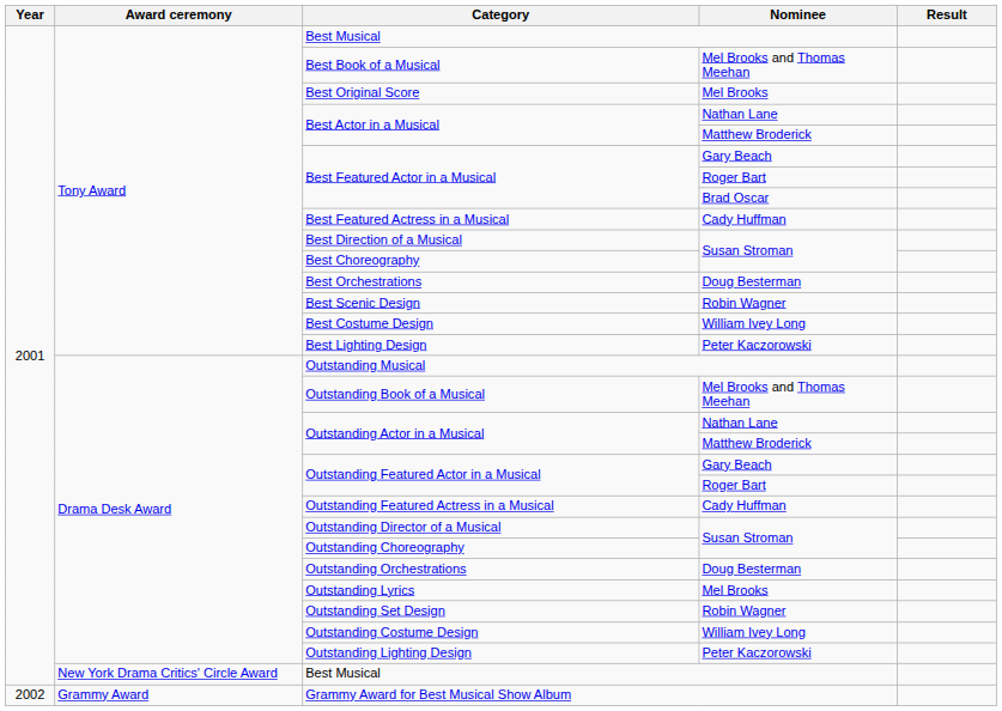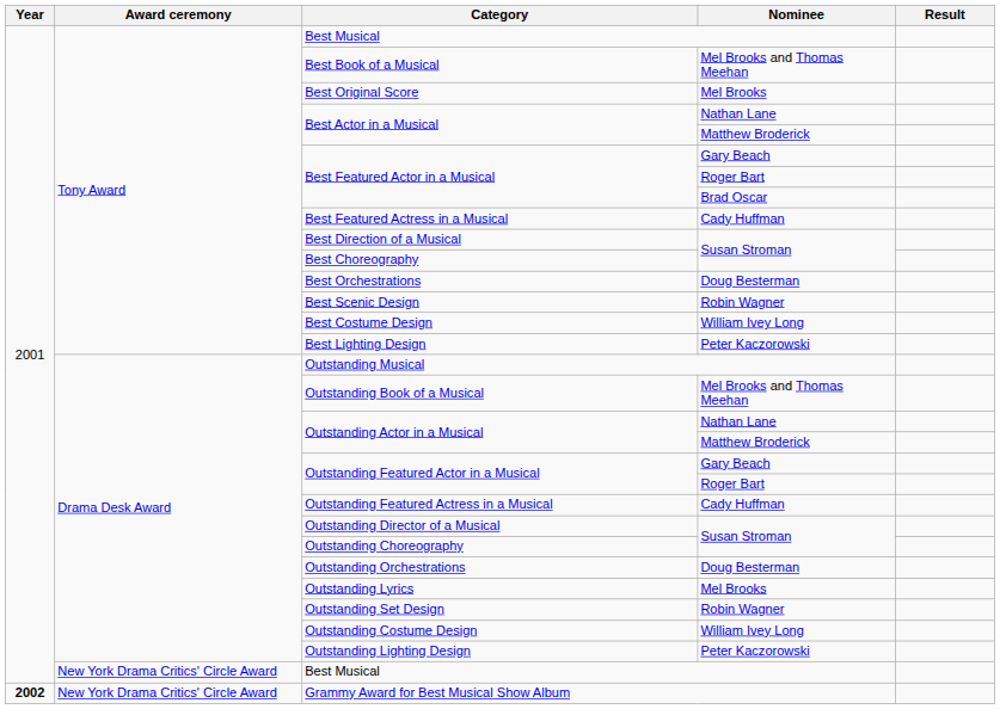 <table class="wikitable" width="95%">
 <tr>
 <th width="5%">Year</th>
 <th width="25%">Award ceremony</th>
 <th width="40%">Category</th>
 <th width="20%">Nominee</th>
 <th width="10%">Result</th>
 </tr>
 <tr>
 <td rowspan="30" align="center">2001</td>
 <td rowspan="15"><a href='#'>Tony Award</a></td>
 <td colspan="2"><a href='#'>Best Musical</a></td>
 <td></td>
 </tr>
 <tr>
 <td><a href='#'>Best Book of a Musical</a></td>
 <td><a href='#'>Mel Brooks</a> and <a href='#'>Thomas Meehan</a></td>
 <td></td>
 </tr>
 <tr>
 <td><a href='#'>Best Original Score</a></td>
 <td><a href='#'>Mel Brooks</a></td>
 <td></td>
 </tr>
 <tr>
 <td rowspan="2"><a href='#'>Best Actor in a Musical</a></td>
 <td><a href='#'>Nathan Lane</a></td>
 <td></td>
 </tr>
 <tr>
 <td><a href='#'>Matthew Broderick</a></td>
 <td></td>
 </tr>
 <tr>
 <td rowspan="3"><a href='#'>Best Featured Actor in a Musical</a></td>
 <td><a href='#'>Gary Beach</a></td>
 <td></td>
 </tr>
 <tr>
 <td><a href='#'>Roger Bart</a></td>
 <td></td>
 </tr>
 <tr>
 <td><a href='#'>Brad Oscar</a></td>
 <td></td>
 </tr>
 <tr>
 <td><a href='#'>Best Featured Actress in a Musical</a></td>
 <td><a href='#'>Cady Huffman</a></td>
 <td></td>
 </tr>
 <tr>
 <td><a href='#'>Best Direction of a Musical</a></td>
 <td rowspan="2"><a href='#'>Susan Stroman</a></td>
 <td></td>
 </tr>
 <tr>
 <td><a href='#'>Best Choreography</a></td>
 <td></td>
 </tr>
 <tr>
 <td><a href='#'>Best Orchestrations</a></td>
 <td><a href='#'>Doug Besterman</a></td>
 <td></td>
 </tr>
 <tr>
 <td><a href='#'>Best Scenic Design</a></td>
 <td><a href='#'>Robin Wagner</a></td>
 <td></td>
 </tr>
 <tr>
 <td><a href='#'>Best Costume Design</a></td>
 <td><a href='#'>William Ivey Long</a></td>
 <td></td>
 </tr>
 <tr>
 <td><a href='#'>Best Lighting Design</a></td>
 <td><a href='#'>Peter Kaczorowski</a></td>
 <td></td>
 </tr>
 <tr>
 <td rowspan="14"><a href='#'>Drama Desk Award</a></td>
 <td colspan="2"><a href='#'>Outstanding Musical</a></td>
 <td></td>
 </tr>
 <tr>
 <td><a href='#'>Outstanding Book of a Musical</a></td>
 <td><a href='#'>Mel Brooks</a> and <a href='#'>Thomas Meehan</a></td>
 <td></td>
 </tr>
 <tr>
 <td rowspan="2"><a href='#'>Outstanding Actor in a Musical</a></td>
 <td><a href='#'>Nathan Lane</a></td>
 <td></td>
 </tr>
 <tr>
 <td><a href='#'>Matthew Broderick</a></td>
 <td></td>
 </tr>
 <tr>
 <td rowspan="2"><a href='#'>Outstanding Featured Actor in a Musical</a></td>
 <td><a href='#'>Gary Beach</a></td>
 <td></td>
 </tr>
 <tr>
 <td><a href='#'>Roger Bart</a></td>
 <td></td>
 </tr>
 <tr>
 <td><a href='#'>Outstanding Featured Actress in a Musical</a></td>
 <td><a href='#'>Cady Huffman</a></td>
 <td></td>
 </tr>
 <tr>
 <td><a href='#'>Outstanding Director of a Musical</a></td>
 <td rowspan="2"><a href='#'>Susan Stroman</a></td>
 <td></td>
 </tr>
 <tr>
 <td><a href='#'>Outstanding Choreography</a></td>
 <td></td>
 </tr>
 <tr>
 <td><a href='#'>Outstanding Orchestrations</a></td>
 <td><a href='#'>Doug Besterman</a></td>
 <td></td>
 </tr>
 <tr>
 <td><a href='#'>Outstanding Lyrics</a></td>
 <td><a href='#'>Mel Brooks</a></td>
 <td></td>
 </tr>
 <tr>
 <td><a href='#'>Outstanding Set Design</a></td>
 <td><a href='#'>Robin Wagner</a></td>
 <td></td>
 </tr>
 <tr>
 <td><a href='#'>Outstanding Costume Design</a></td>
 <td><a href='#'>William Ivey Long</a></td>
 <td></td>
 </tr>
 <tr>
 <td><a href='#'>Outstanding Lighting Design</a></td>
 <td><a href='#'>Peter Kaczorowski</a></td>
 <td></td>
 </tr>
 <tr>
 <td><a href='#'>New York Drama Critics' Circle Award</a></td>
 <td colspan="2">Best Musical</td>
 <td></td>
 </tr>
 <tr>
-<td align="center">2002</td>
-<td><a href='#'>Grammy Award</a></td>
+<td align="center"><strong>2002</strong></td>
+<td><a href='#'>New York Drama Critics' Circle Award</a></td>
 <td colspan="2"><a href='#'>Grammy Award for Best Musical Show Album</a></td>
 <td></td>
 </tr>
 </table>
